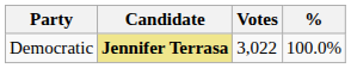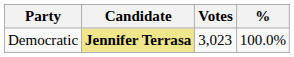 <table class="wikitable">
 <tr>
 <th>Party</th>
 <th>Candidate</th>
 <th>Votes</th>
 <th>%</th>
 </tr>
 <tr>
 <td>Democratic</td>
 <td style="background: khaki;"><strong>Jennifer Terrasa</strong></td>
-<td>3,022</td>
+<td>3,023</td>
 <td>100.0%</td>
 </tr>
 </table>
